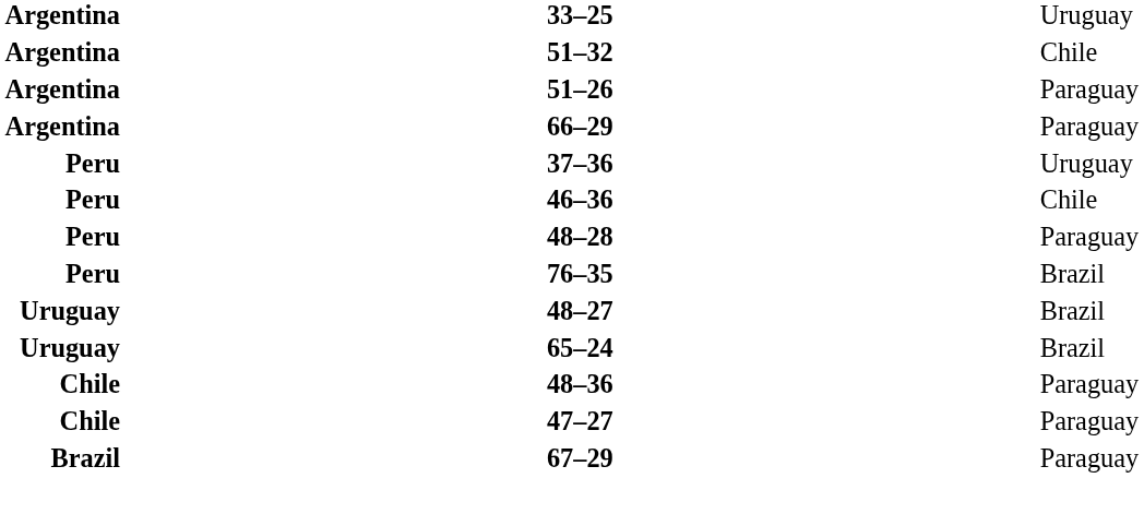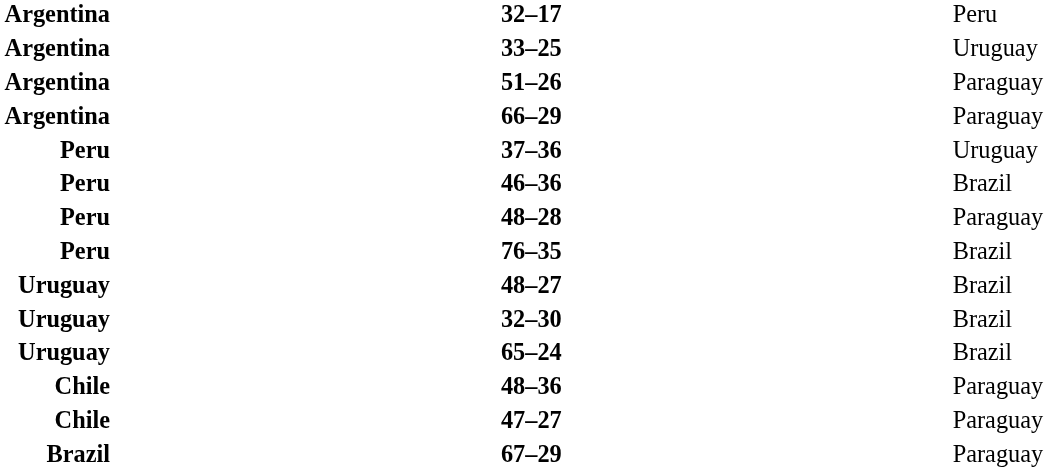 <table width=75% cellspacing=1>
 <tr>
 <th width=25%></th>
 <th width=25%></th>
 <th width=25%></th>
 </tr>
 <tr style=font-size:90%>
 <td align=right><strong>Argentina</strong></td>
-<td align=center><strong>33–25</strong></td>
-<td>Uruguay</td>
+<td align=center><strong>32–17</strong></td>
+<td>Peru</td>
 </tr>
 <tr style=font-size:90%>
 <td align=right><strong>Argentina</strong></td>
-<td align=center><strong>51–32</strong></td>
-<td>Chile</td>
+<td align=center><strong>33–25</strong></td>
+<td>Uruguay</td>
 </tr>
 <tr style=font-size:90%>
 <td align=right><strong>Argentina</strong></td>
 <td align=center><strong>51–26</strong></td>
 <td>Paraguay</td>
 </tr>
 <tr style=font-size:90%>
 <td align=right><strong>Argentina</strong></td>
 <td align=center><strong>66–29</strong></td>
 <td>Paraguay</td>
 </tr>
 <tr style=font-size:90%>
 <td align=right><strong>Peru</strong></td>
 <td align=center><strong>37–36</strong></td>
 <td>Uruguay</td>
 </tr>
 <tr style=font-size:90%>
 <td align=right><strong>Peru</strong></td>
 <td align=center><strong>46–36</strong></td>
-<td>Chile</td>
+<td>Brazil</td>
 </tr>
 <tr style=font-size:90%>
 <td align=right><strong>Peru</strong></td>
 <td align=center><strong>48–28</strong></td>
 <td>Paraguay</td>
 </tr>
 <tr style=font-size:90%>
 <td align=right><strong>Peru</strong></td>
 <td align=center><strong>76–35</strong></td>
 <td>Brazil</td>
 </tr>
 <tr style=font-size:90%>
 <td align=right><strong>Uruguay</strong></td>
 <td align=center><strong>48–27</strong></td>
+<td>Brazil</td>
+</tr>
+<tr style=font-size:90%>
+<td align=right><strong>Uruguay</strong></td>
+<td align=center><strong>32–30</strong></td>
 <td>Brazil</td>
 </tr>
 <tr style=font-size:90%>
 <td align=right><strong>Uruguay</strong></td>
 <td align=center><strong>65–24</strong></td>
 <td>Brazil</td>
 </tr>
 <tr style=font-size:90%>
 <td align=right><strong>Chile</strong></td>
 <td align=center><strong>48–36</strong></td>
 <td>Paraguay</td>
 </tr>
 <tr style=font-size:90%>
 <td align=right><strong>Chile</strong></td>
 <td align=center><strong>47–27</strong></td>
 <td>Paraguay</td>
 </tr>
 <tr style=font-size:90%>
 <td align=right><strong>Brazil</strong></td>
 <td align=center><strong>67–29</strong></td>
 <td>Paraguay</td>
 </tr>
 </table>
